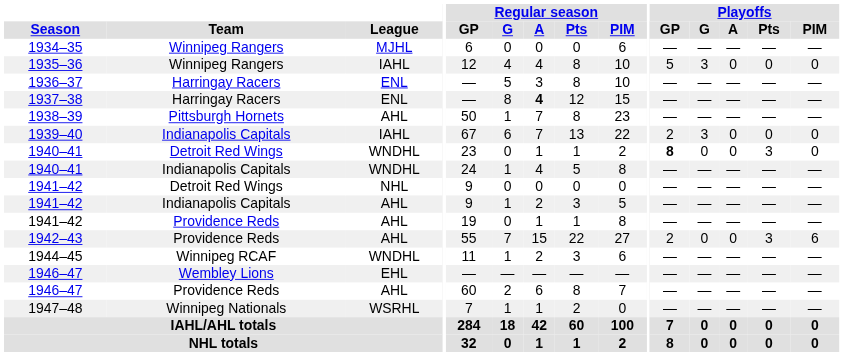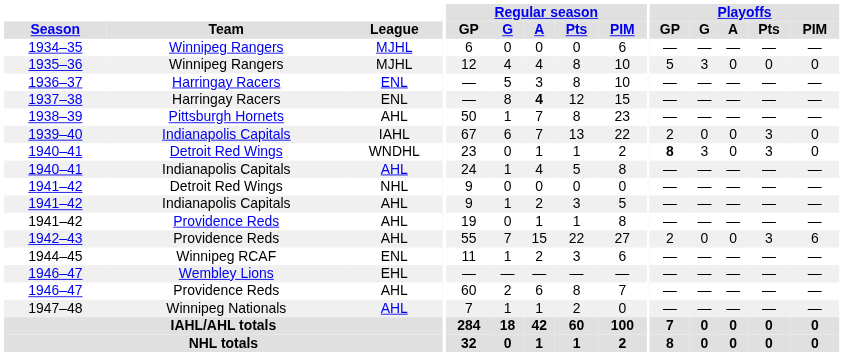 <table border="0" cellpadding="1" cellspacing="0" style="text-align:center; width:60em">
 <tr bgcolor="#e0e0e0">
 <th colspan="3" bgcolor="#ffffff"></th>
 <th rowspan="100" bgcolor="#ffffff"></th>
 <th colspan="5"><a href='#'>Regular season</a></th>
 <th rowspan="100" bgcolor="#ffffff"></th>
 <th colspan="5"><a href='#'>Playoffs</a></th>
 </tr>
 <tr bgcolor="#e0e0e0">
 <th><a href='#'>Season</a></th>
 <th>Team</th>
 <th>League</th>
 <th>GP</th>
 <th><a href='#'>G</a></th>
 <th><a href='#'>A</a></th>
 <th><a href='#'>Pts</a></th>
 <th><a href='#'>PIM</a></th>
 <th>GP</th>
 <th>G</th>
 <th>A</th>
 <th>Pts</th>
 <th>PIM</th>
 </tr>
 <tr>
 <td><a href='#'>1934–35</a></td>
 <td><a href='#'>Winnipeg Rangers</a></td>
 <td><a href='#'>MJHL</a></td>
 <td>6</td>
 <td>0</td>
 <td>0</td>
 <td>0</td>
 <td>6</td>
 <td>—</td>
 <td>—</td>
 <td>—</td>
 <td>—</td>
 <td>—</td>
 </tr>
 <tr bgcolor="#f0f0f0">
 <td><a href='#'>1935–36</a></td>
 <td>Winnipeg Rangers</td>
-<td>IAHL</td>
+<td>MJHL</td>
 <td>12</td>
 <td>4</td>
 <td>4</td>
 <td>8</td>
 <td>10</td>
 <td>5</td>
 <td>3</td>
 <td>0</td>
 <td>0</td>
 <td>0</td>
 </tr>
 <tr>
 <td><a href='#'>1936–37</a></td>
 <td><a href='#'>Harringay Racers</a></td>
 <td><a href='#'>ENL</a></td>
 <td>—</td>
 <td>5</td>
 <td>3</td>
 <td>8</td>
 <td>10</td>
 <td>—</td>
 <td>—</td>
 <td>—</td>
 <td>—</td>
 <td>—</td>
 </tr>
 <tr bgcolor="#f0f0f0">
 <td><a href='#'>1937–38</a></td>
 <td>Harringay Racers</td>
 <td>ENL</td>
 <td>—</td>
 <td>8</td>
 <td><strong>4</strong></td>
 <td>12</td>
 <td>15</td>
 <td>—</td>
 <td>—</td>
 <td>—</td>
 <td>—</td>
 <td>—</td>
 </tr>
 <tr>
 <td><a href='#'>1938–39</a></td>
 <td><a href='#'>Pittsburgh Hornets</a></td>
 <td>AHL</td>
 <td>50</td>
 <td>1</td>
 <td>7</td>
 <td>8</td>
 <td>23</td>
 <td>—</td>
 <td>—</td>
 <td>—</td>
 <td>—</td>
 <td>—</td>
 </tr>
 <tr bgcolor="#f0f0f0">
 <td><a href='#'>1939–40</a></td>
 <td><a href='#'>Indianapolis Capitals</a></td>
 <td>IAHL</td>
 <td>67</td>
 <td>6</td>
 <td>7</td>
 <td>13</td>
 <td>22</td>
 <td>2</td>
-<td>3</td>
 <td>0</td>
 <td>0</td>
+<td>3</td>
 <td>0</td>
 </tr>
 <tr>
 <td><a href='#'>1940–41</a></td>
 <td><a href='#'>Detroit Red Wings</a></td>
 <td>WNDHL</td>
 <td>23</td>
 <td>0</td>
 <td>1</td>
 <td>1</td>
 <td>2</td>
 <td><strong>8</strong></td>
-<td>0</td>
+<td>3</td>
 <td>0</td>
 <td>3</td>
 <td>0</td>
 </tr>
 <tr bgcolor="#f0f0f0">
 <td><a href='#'>1940–41</a></td>
 <td>Indianapolis Capitals</td>
-<td>WNDHL</td>
+<td><a href='#'>AHL</a></td>
 <td>24</td>
 <td>1</td>
 <td>4</td>
 <td>5</td>
 <td>8</td>
 <td>—</td>
 <td>—</td>
 <td>—</td>
 <td>—</td>
 <td>—</td>
 </tr>
 <tr>
 <td><a href='#'>1941–42</a></td>
 <td>Detroit Red Wings</td>
 <td>NHL</td>
 <td>9</td>
 <td>0</td>
 <td>0</td>
 <td>0</td>
 <td>0</td>
 <td>—</td>
 <td>—</td>
 <td>—</td>
 <td>—</td>
 <td>—</td>
 </tr>
 <tr bgcolor="#f0f0f0">
 <td><a href='#'>1941–42</a></td>
 <td>Indianapolis Capitals</td>
 <td>AHL</td>
 <td>9</td>
 <td>1</td>
 <td>2</td>
 <td>3</td>
 <td>5</td>
 <td>—</td>
 <td>—</td>
 <td>—</td>
 <td>—</td>
 <td>—</td>
 </tr>
 <tr>
 <td>1941–42</td>
 <td><a href='#'>Providence Reds</a></td>
 <td>AHL</td>
 <td>19</td>
 <td>0</td>
 <td>1</td>
 <td>1</td>
 <td>8</td>
 <td>—</td>
 <td>—</td>
 <td>—</td>
 <td>—</td>
 <td>—</td>
 </tr>
 <tr bgcolor="#f0f0f0">
 <td><a href='#'>1942–43</a></td>
 <td>Providence Reds</td>
 <td>AHL</td>
 <td>55</td>
 <td>7</td>
 <td>15</td>
 <td>22</td>
 <td>27</td>
 <td>2</td>
 <td>0</td>
 <td>0</td>
 <td>3</td>
 <td>6</td>
 </tr>
 <tr>
 <td>1944–45</td>
 <td>Winnipeg RCAF</td>
-<td>WNDHL</td>
+<td>ENL</td>
 <td>11</td>
 <td>1</td>
 <td>2</td>
 <td>3</td>
 <td>6</td>
 <td>—</td>
 <td>—</td>
 <td>—</td>
 <td>—</td>
 <td>—</td>
 </tr>
 <tr bgcolor="#f0f0f0">
 <td><a href='#'>1946–47</a></td>
 <td><a href='#'>Wembley Lions</a></td>
 <td>EHL</td>
 <td>—</td>
 <td>—</td>
 <td>—</td>
 <td>—</td>
 <td>—</td>
 <td>—</td>
 <td>—</td>
 <td>—</td>
 <td>—</td>
 <td>—</td>
 </tr>
 <tr>
 <td><a href='#'>1946–47</a></td>
 <td>Providence Reds</td>
 <td>AHL</td>
 <td>60</td>
 <td>2</td>
 <td>6</td>
 <td>8</td>
 <td>7</td>
 <td>—</td>
 <td>—</td>
 <td>—</td>
 <td>—</td>
 <td>—</td>
 </tr>
 <tr bgcolor="#f0f0f0">
 <td>1947–48</td>
 <td>Winnipeg Nationals</td>
-<td>WSRHL</td>
+<td><a href='#'>AHL</a></td>
 <td>7</td>
 <td>1</td>
 <td>1</td>
 <td>2</td>
 <td>0</td>
 <td>—</td>
 <td>—</td>
 <td>—</td>
 <td>—</td>
 <td>—</td>
 </tr>
 <tr bgcolor="#e0e0e0">
 <th colspan="3">IAHL/AHL totals</th>
 <th>284</th>
 <th>18</th>
 <th>42</th>
 <th>60</th>
 <th>100</th>
 <th>7</th>
 <th>0</th>
 <th>0</th>
 <th>0</th>
 <th>0</th>
 </tr>
 <tr bgcolor="#e0e0e0">
 <th colspan="3">NHL totals</th>
 <th>32</th>
 <th>0</th>
 <th>1</th>
 <th>1</th>
 <th>2</th>
 <th>8</th>
 <th>0</th>
 <th>0</th>
 <th>0</th>
 <th>0</th>
 </tr>
 </table>
